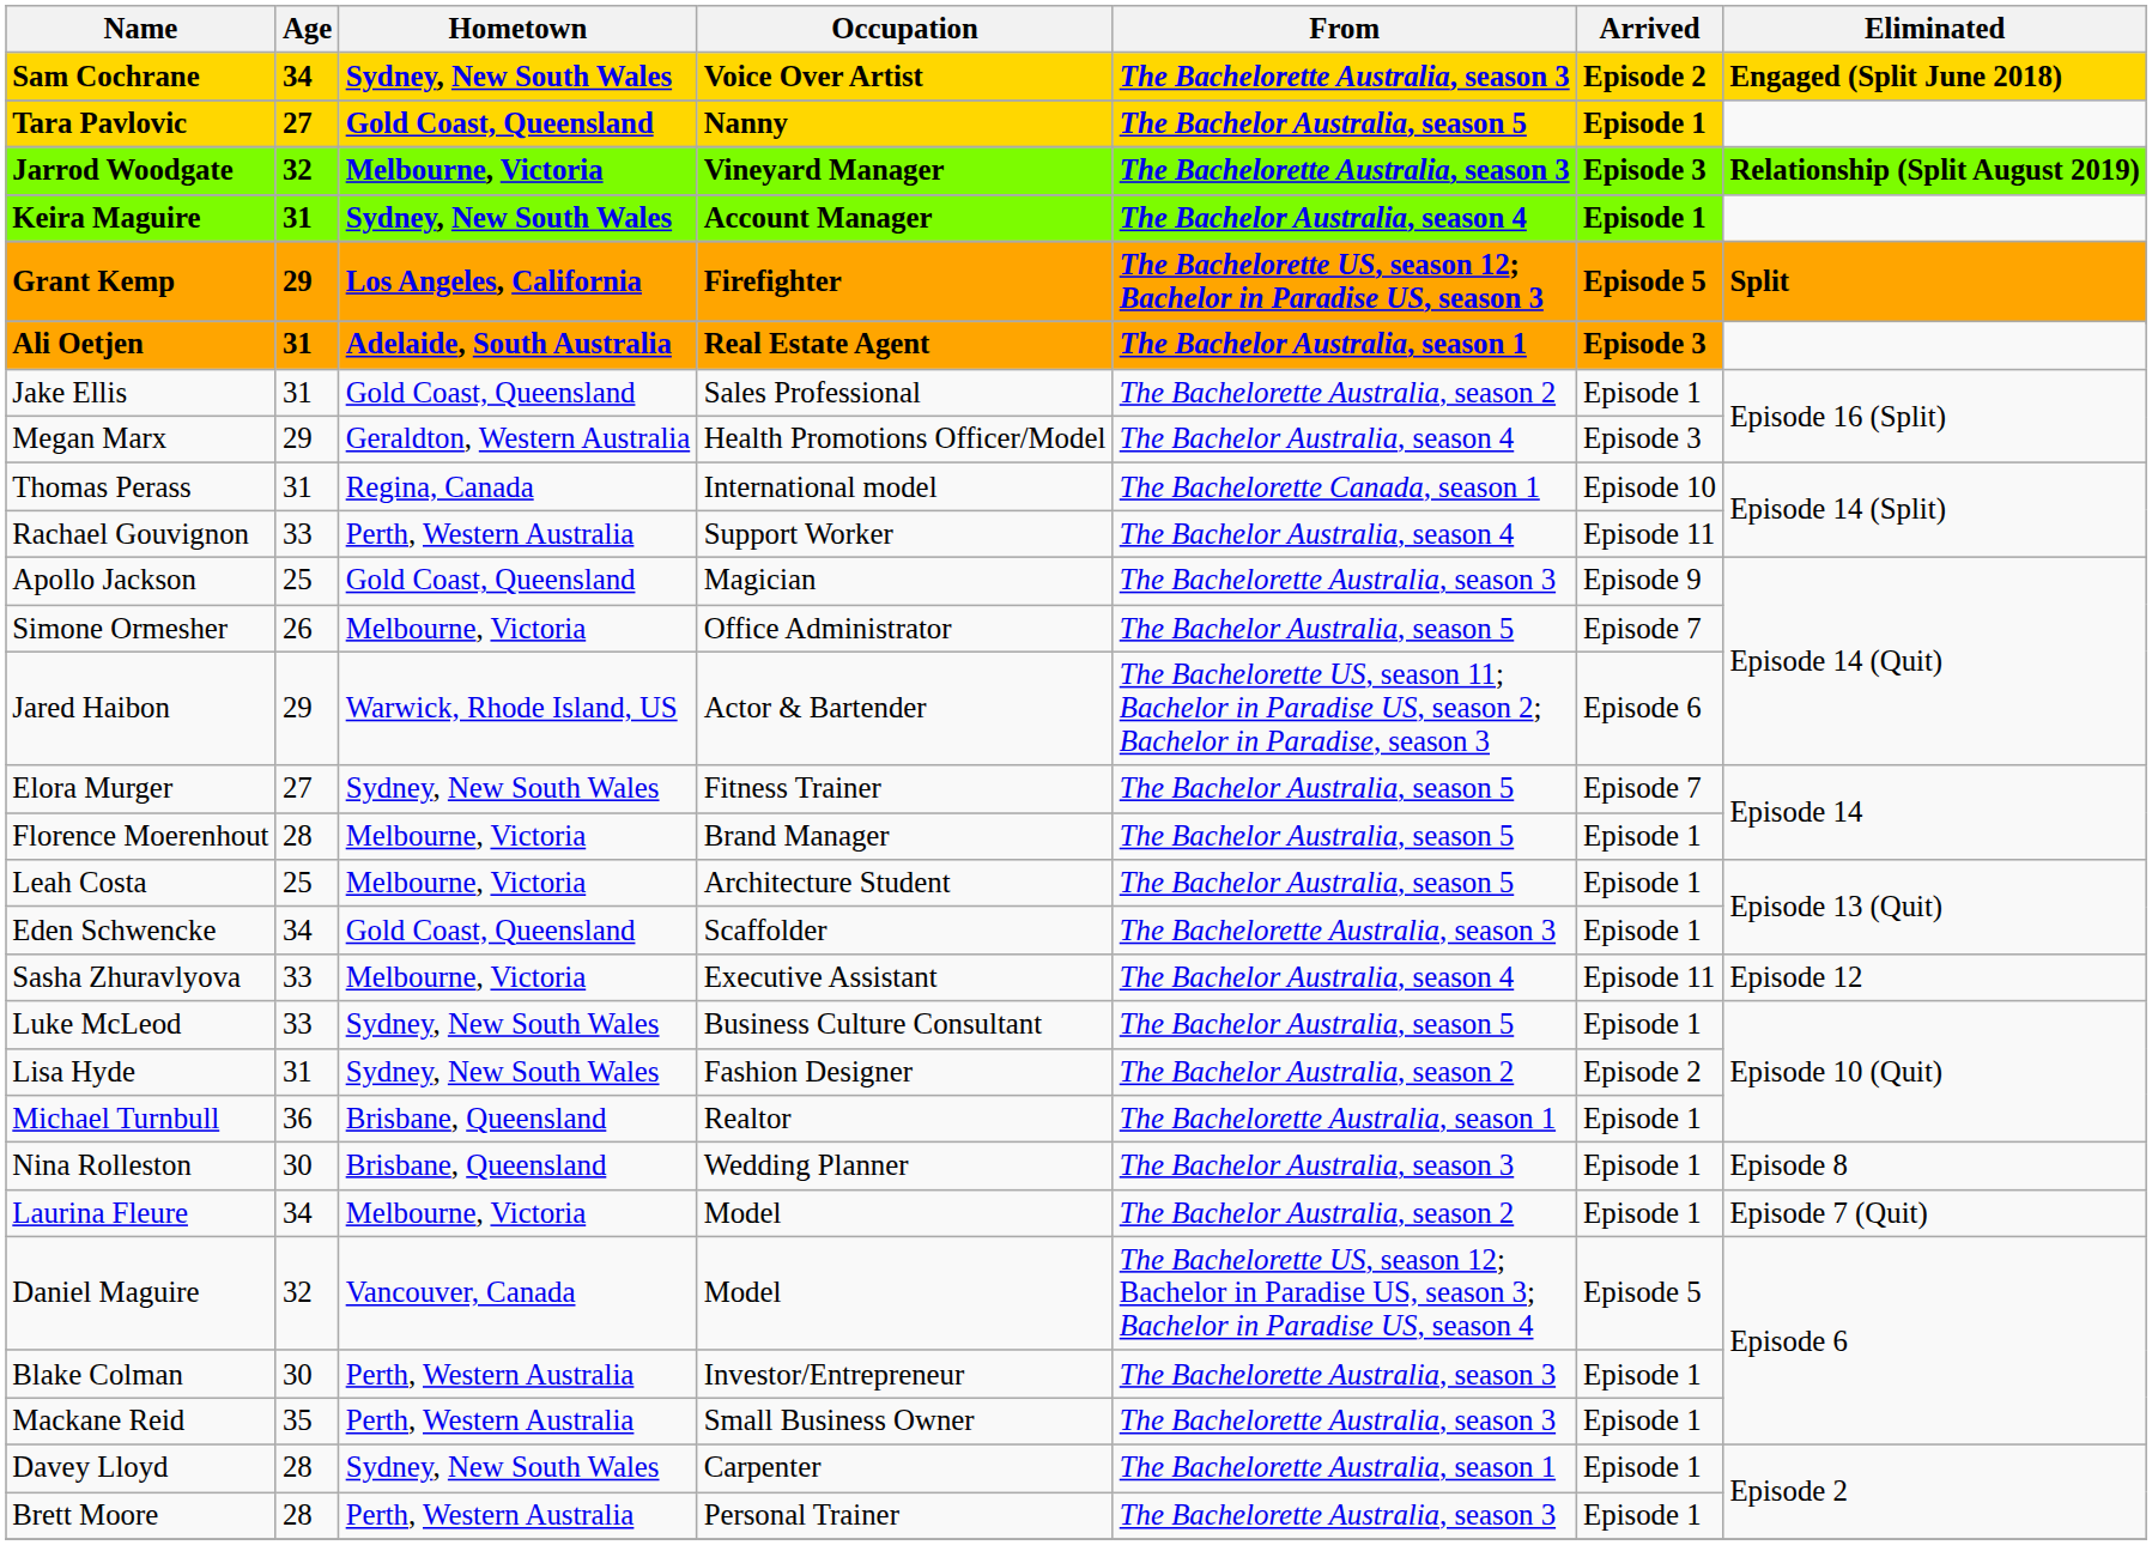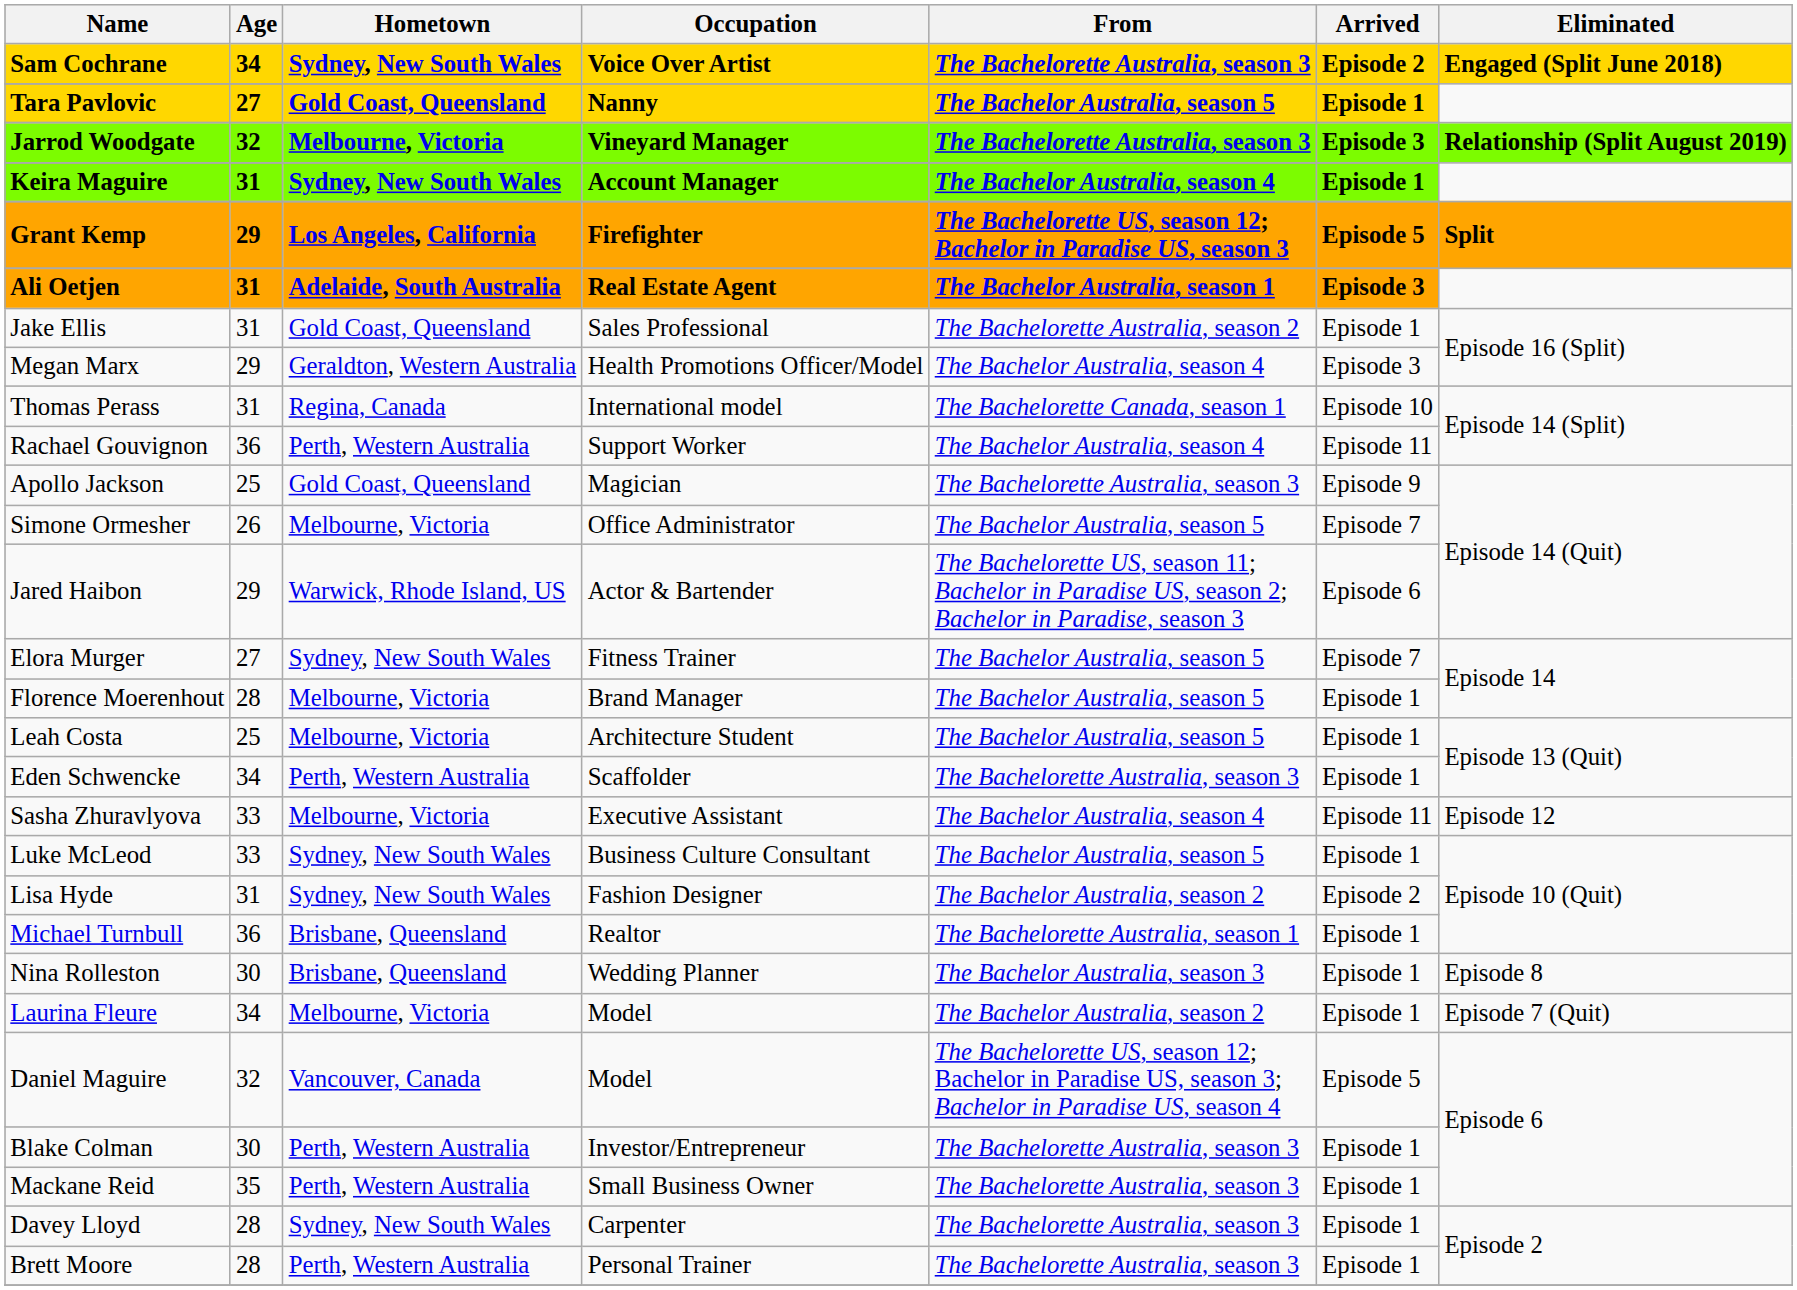 <table class="wikitable sortable" style="margin:auto; text-align:left">
 <tr>
 <th>Name</th>
 <th>Age</th>
 <th>Hometown</th>
 <th>Occupation</th>
 <th>From</th>
 <th>Arrived</th>
 <th>Eliminated</th>
 </tr>
 <tr bgcolor="gold">
 <td><strong>Sam Cochrane</strong></td>
 <td><strong>34</strong></td>
 <td><strong><a href='#'>Sydney</a>, <a href='#'>New South Wales</a></strong></td>
 <td><strong>Voice Over Artist</strong></td>
 <td><strong><a href='#'><em>The Bachelorette Australia</em>, season 3</a></strong></td>
 <td><strong>Episode 2</strong></td>
 <td rowspan="2"><strong>Engaged (Split June 2018)</strong></td>
 </tr>
 <tr>
 </tr>
 <tr bgcolor="gold">
 <td><strong>Tara Pavlovic</strong></td>
 <td><strong>27</strong></td>
 <td><strong><a href='#'>Gold Coast, Queensland</a></strong></td>
 <td><strong>Nanny</strong></td>
 <td><strong><a href='#'><em>The Bachelor Australia</em>, season 5</a></strong></td>
 <td><strong>Episode 1</strong></td>
 </tr>
 <tr>
 </tr>
 <tr bgcolor="#7CFC00">
 <td><strong>Jarrod Woodgate</strong></td>
 <td><strong>32</strong></td>
 <td><strong><a href='#'>Melbourne</a>, <a href='#'>Victoria</a></strong></td>
 <td><strong>Vineyard Manager</strong></td>
 <td><strong><a href='#'><em>The Bachelorette Australia</em>, season 3</a></strong></td>
 <td><strong>Episode 3</strong></td>
 <td rowspan="2"><strong>Relationship (Split August 2019)</strong></td>
 </tr>
 <tr>
 </tr>
 <tr bgcolor="#7CFC00">
 <td><strong>Keira Maguire</strong></td>
 <td><strong>31</strong></td>
 <td><strong><a href='#'>Sydney</a>, <a href='#'>New South Wales</a></strong></td>
 <td><strong>Account Manager</strong></td>
 <td><strong><a href='#'><em>The Bachelor Australia</em>, season 4</a></strong></td>
 <td><strong>Episode 1</strong></td>
 </tr>
 <tr>
 </tr>
 <tr style="font-weight:bold;background:orange;">
 <td><strong>Grant Kemp</strong></td>
 <td><strong>29</strong></td>
 <td><strong><a href='#'>Los Angeles</a>, <a href='#'>California</a></strong></td>
 <td><strong>Firefighter</strong></td>
 <td><strong><a href='#'><em>The Bachelorette US</em>, season 12</a>;<br><a href='#'><em>Bachelor in Paradise US</em>, season 3</a></strong></td>
 <td><strong>Episode 5</strong></td>
 <td rowspan="2"><strong>Split</strong></td>
 </tr>
 <tr>
 </tr>
 <tr style="font-weight:bold;background:orange;">
 <td><strong>Ali Oetjen</strong></td>
 <td><strong>31</strong></td>
 <td><strong><a href='#'>Adelaide</a>, <a href='#'>South Australia</a></strong></td>
 <td><strong>Real Estate Agent</strong></td>
 <td><strong><a href='#'><em>The Bachelor Australia</em>, season 1</a></strong></td>
 <td><strong>Episode 3</strong></td>
 </tr>
 <tr>
 <td>Jake Ellis</td>
 <td>31</td>
 <td><a href='#'>Gold Coast, Queensland</a></td>
 <td>Sales Professional</td>
 <td><a href='#'><em>The Bachelorette Australia</em>, season 2</a></td>
 <td>Episode 1</td>
 <td rowspan="2">Episode 16 (Split)</td>
 </tr>
 <tr>
 <td>Megan Marx</td>
 <td>29</td>
 <td><a href='#'>Geraldton</a>, <a href='#'>Western Australia</a></td>
 <td>Health Promotions Officer/Model</td>
 <td><a href='#'><em>The Bachelor Australia</em>, season 4</a></td>
 <td>Episode 3</td>
 </tr>
 <tr>
 <td>Thomas Perass</td>
 <td>31</td>
 <td><a href='#'>Regina, Canada</a></td>
 <td>International model</td>
 <td><a href='#'><em>The Bachelorette Canada</em>, season 1</a></td>
 <td>Episode 10</td>
 <td rowspan="2">Episode 14 (Split)</td>
 </tr>
 <tr>
 <td>Rachael Gouvignon</td>
-<td>33</td>
+<td>36</td>
 <td><a href='#'>Perth</a>, <a href='#'>Western Australia</a></td>
 <td>Support Worker</td>
 <td><a href='#'><em>The Bachelor Australia</em>, season 4</a></td>
 <td>Episode 11</td>
 </tr>
 <tr>
 <td>Apollo Jackson</td>
 <td>25</td>
 <td><a href='#'>Gold Coast, Queensland</a></td>
 <td>Magician</td>
 <td><a href='#'><em>The Bachelorette Australia</em>, season 3</a></td>
 <td>Episode 9</td>
 <td rowspan="3">Episode 14 (Quit)</td>
 </tr>
 <tr>
 <td>Simone Ormesher</td>
 <td>26</td>
 <td><a href='#'>Melbourne</a>, <a href='#'>Victoria</a></td>
 <td>Office Administrator</td>
 <td><a href='#'><em>The Bachelor Australia</em>, season 5</a></td>
 <td>Episode 7</td>
 </tr>
 <tr>
 <td>Jared Haibon</td>
 <td>29</td>
 <td><a href='#'>Warwick, Rhode Island, US</a></td>
 <td>Actor & Bartender</td>
 <td><a href='#'><em>The Bachelorette US</em>, season 11</a>;<br><a href='#'><em>Bachelor in Paradise US</em>, season 2</a>;<br><a href='#'><em>Bachelor in Paradise</em>, season 3</a></td>
 <td>Episode 6</td>
 </tr>
 <tr>
 <td>Elora Murger</td>
 <td>27</td>
 <td><a href='#'>Sydney</a>, <a href='#'>New South Wales</a></td>
 <td>Fitness Trainer</td>
 <td><a href='#'><em>The Bachelor Australia</em>, season 5</a></td>
 <td>Episode 7</td>
 <td rowspan="2">Episode 14</td>
 </tr>
 <tr>
 <td>Florence Moerenhout</td>
 <td>28</td>
 <td><a href='#'>Melbourne</a>, <a href='#'>Victoria</a></td>
 <td>Brand Manager</td>
 <td><a href='#'><em>The Bachelor Australia</em>, season 5</a></td>
 <td>Episode 1</td>
 </tr>
 <tr>
 <td>Leah Costa</td>
 <td>25</td>
 <td><a href='#'>Melbourne</a>, <a href='#'>Victoria</a></td>
 <td>Architecture Student</td>
 <td><a href='#'><em>The Bachelor Australia</em>, season 5</a></td>
 <td>Episode 1</td>
 <td rowspan="2">Episode 13 (Quit)</td>
 </tr>
 <tr>
 <td>Eden Schwencke</td>
 <td>34</td>
-<td><a href='#'>Gold Coast, Queensland</a></td>
+<td><a href='#'>Perth</a>, <a href='#'>Western Australia</a></td>
 <td>Scaffolder</td>
 <td><a href='#'><em>The Bachelorette Australia</em>, season 3</a></td>
 <td>Episode 1</td>
 </tr>
 <tr>
 <td>Sasha Zhuravlyova</td>
 <td>33</td>
 <td><a href='#'>Melbourne</a>, <a href='#'>Victoria</a></td>
 <td>Executive Assistant</td>
 <td><a href='#'><em>The Bachelor Australia</em>, season 4</a></td>
 <td>Episode 11</td>
 <td>Episode 12</td>
 </tr>
 <tr>
 <td>Luke McLeod</td>
 <td>33</td>
 <td><a href='#'>Sydney</a>, <a href='#'>New South Wales</a></td>
 <td>Business Culture Consultant</td>
 <td><a href='#'><em>The Bachelor Australia</em>, season 5</a></td>
 <td>Episode 1</td>
 <td rowspan="3">Episode 10 (Quit)</td>
 </tr>
 <tr>
 <td>Lisa Hyde</td>
 <td>31</td>
 <td><a href='#'>Sydney</a>, <a href='#'>New South Wales</a></td>
 <td>Fashion Designer</td>
 <td><a href='#'><em>The Bachelor Australia</em>, season 2</a></td>
 <td>Episode 2</td>
 </tr>
 <tr>
 <td><a href='#'>Michael Turnbull</a></td>
 <td>36</td>
 <td><a href='#'>Brisbane</a>, <a href='#'>Queensland</a></td>
 <td>Realtor</td>
 <td><a href='#'><em>The Bachelorette Australia</em>, season 1</a></td>
 <td>Episode 1</td>
 </tr>
 <tr>
 <td>Nina Rolleston</td>
 <td>30</td>
 <td><a href='#'>Brisbane</a>, <a href='#'>Queensland</a></td>
 <td>Wedding Planner</td>
 <td><a href='#'><em>The Bachelor Australia</em>, season 3</a></td>
 <td>Episode 1</td>
 <td>Episode 8</td>
 </tr>
 <tr>
 <td><a href='#'>Laurina Fleure</a></td>
 <td>34</td>
 <td><a href='#'>Melbourne</a>, <a href='#'>Victoria</a></td>
 <td>Model</td>
 <td><a href='#'><em>The Bachelor Australia</em>, season 2</a></td>
 <td>Episode 1</td>
 <td>Episode 7 (Quit)</td>
 </tr>
 <tr>
 <td>Daniel Maguire</td>
 <td>32</td>
 <td><a href='#'>Vancouver, Canada</a></td>
 <td>Model</td>
 <td><a href='#'><em>The Bachelorette US</em>, season 12</a>;<br><a href='#'>Bachelor in Paradise US, season 3</a>;<br><a href='#'><em>Bachelor in Paradise US</em>, season 4</a></td>
 <td>Episode 5</td>
 <td rowspan="3">Episode 6</td>
 </tr>
 <tr>
 <td>Blake Colman</td>
 <td>30</td>
 <td><a href='#'>Perth</a>, <a href='#'>Western Australia</a></td>
 <td>Investor/Entrepreneur</td>
 <td><a href='#'><em>The Bachelorette Australia</em>, season 3</a></td>
 <td>Episode 1</td>
 </tr>
 <tr>
 <td>Mackane Reid</td>
 <td>35</td>
 <td><a href='#'>Perth</a>, <a href='#'>Western Australia</a></td>
 <td>Small Business Owner</td>
 <td><a href='#'><em>The Bachelorette Australia</em>, season 3</a></td>
 <td>Episode 1</td>
 </tr>
 <tr>
 <td>Davey Lloyd</td>
 <td>28</td>
 <td><a href='#'>Sydney</a>, <a href='#'>New South Wales</a></td>
 <td>Carpenter</td>
-<td><a href='#'><em>The Bachelorette Australia</em>, season 1</a></td>
+<td><a href='#'><em>The Bachelorette Australia</em>, season 3</a></td>
 <td>Episode 1</td>
 <td rowspan="2">Episode 2</td>
 </tr>
 <tr>
 <td>Brett Moore</td>
 <td>28</td>
 <td><a href='#'>Perth</a>, <a href='#'>Western Australia</a></td>
 <td>Personal Trainer</td>
 <td><a href='#'><em>The Bachelorette Australia</em>, season 3</a></td>
 <td>Episode 1</td>
 </tr>
 <tr>
 </tr>
 </table>
